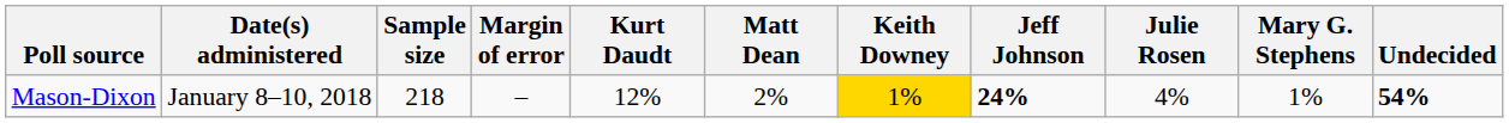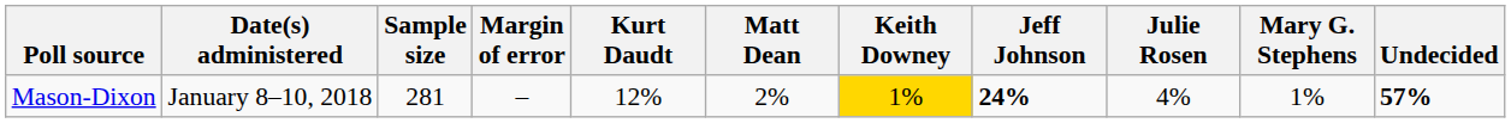 <table class="wikitable">
 <tr valign=bottom>
 <th>Poll source</th>
 <th>Date(s)<br>administered</th>
 <th>Sample<br>size</th>
 <th>Margin<br>of error</th>
 <th style="width:75px;">Kurt<br>Daudt</th>
 <th style="width:75px;">Matt<br>Dean</th>
 <th style="width:75px;">Keith<br>Downey</th>
 <th style="width:75px;">Jeff<br>Johnson</th>
 <th style="width:75px;">Julie<br>Rosen</th>
 <th style="width:75px;">Mary G.<br>Stephens</th>
 <th>Undecided</th>
 </tr>
 <tr>
 <td><a href='#'>Mason-Dixon</a></td>
 <td align=center>January 8–10, 2018</td>
-<td align=center>218</td>
+<td align=center>281</td>
 <td align=center>–</td>
 <td align=center>12%</td>
 <td align=center>2%</td>
 <td align=center style="background: gold;">1%</td>
 <td><strong>24%</strong></td>
 <td align=center>4%</td>
 <td align=center>1%</td>
-<td><strong>54%</strong></td>
+<td><strong>57%</strong></td>
 </tr>
 </table>
